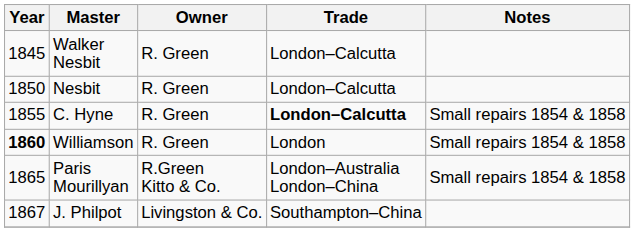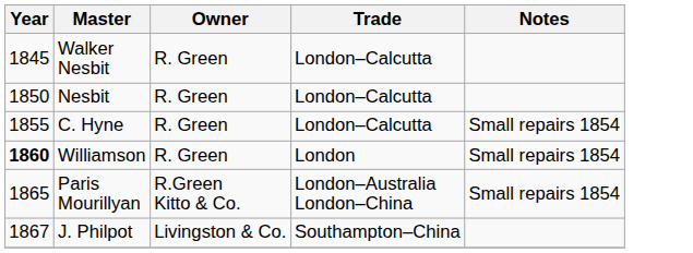 <table class="sortable wikitable">
 <tr>
 <th>Year</th>
 <th>Master</th>
 <th>Owner</th>
 <th>Trade</th>
 <th>Notes</th>
 </tr>
 <tr>
 <td>1845</td>
 <td>Walker<br>Nesbit</td>
 <td>R. Green</td>
 <td>London–Calcutta</td>
 <td></td>
 </tr>
 <tr>
 <td>1850</td>
 <td>Nesbit</td>
 <td>R. Green</td>
 <td>London–Calcutta</td>
 <td></td>
 </tr>
 <tr>
 <td>1855</td>
 <td>C. Hyne</td>
 <td>R. Green</td>
-<td><strong>London–Calcutta</strong></td>
-<td>Small repairs 1854 & 1858</td>
+<td>London–Calcutta</td>
+<td>Small repairs 1854</td>
 </tr>
 <tr>
 <td><strong>1860</strong></td>
 <td>Williamson</td>
 <td>R. Green</td>
 <td>London</td>
-<td>Small repairs 1854 & 1858</td>
+<td>Small repairs 1854</td>
 </tr>
 <tr>
 <td>1865</td>
 <td>Paris<br>Mourillyan</td>
 <td>R.Green<br>Kitto & Co.</td>
 <td>London–Australia<br>London–China</td>
-<td>Small repairs 1854 & 1858</td>
+<td>Small repairs 1854</td>
 </tr>
 <tr>
 <td>1867</td>
 <td>J. Philpot</td>
 <td>Livingston & Co.</td>
 <td>Southampton–China</td>
 <td></td>
 </tr>
 <tr>
 </tr>
 </table>
